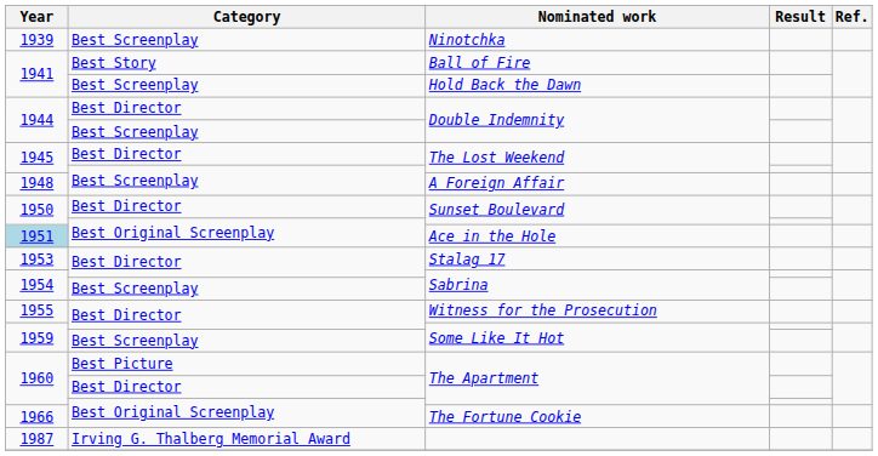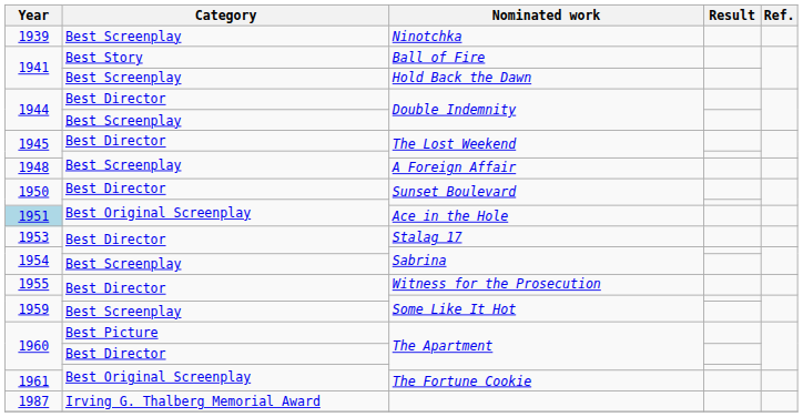 <table class= "wikitable sortable">
 <tr>
 <th scope="col" style="width:4em;">Year</th>
 <th scope="col" style="width:25em;">Category</th>
 <th scope="col" style="width:24em;">Nominated work</th>
 <th scope="col" style="width:4em;">Result</th>
 <th class=unsortable>Ref.</th>
 </tr>
 <tr>
 <td style="text-align:center;"><a href='#'>1939</a></td>
 <td><a href='#'>Best Screenplay</a></td>
 <td><em><a href='#'>Ninotchka</a></em></td>
 <td></td>
 <td style="text-align:center;"></td>
 </tr>
 <tr>
 <td style="text-align:center;", rowspan=2><a href='#'>1941</a></td>
 <td><a href='#'>Best Story</a></td>
 <td><em><a href='#'>Ball of Fire</a></em></td>
 <td></td>
 <td style="text-align:center;" rowspan=2></td>
 </tr>
 <tr>
 <td><a href='#'>Best Screenplay</a></td>
 <td><em><a href='#'>Hold Back the Dawn</a></em></td>
 <td></td>
 </tr>
 <tr>
 <td style="text-align:center;", rowspan=2><a href='#'>1944</a></td>
 <td><a href='#'>Best Director</a></td>
 <td rowspan=2><em><a href='#'>Double Indemnity</a></em></td>
 <td></td>
 <td style="text-align:center;" rowspan=2></td>
 </tr>
 <tr>
 <td><a href='#'>Best Screenplay</a></td>
 <td></td>
 </tr>
 <tr>
 <td style="text-align:center;", rowspan=2><a href='#'>1945</a></td>
 <td><a href='#'>Best Director</a></td>
 <td rowspan=2><em><a href='#'>The Lost Weekend</a></em></td>
 <td></td>
 <td style="text-align:center;" rowspan=2></td>
 </tr>
 <tr>
 <td rowspan=2><a href='#'>Best Screenplay</a></td>
 <td></td>
 </tr>
 <tr>
 <td style="text-align:center;"><a href='#'>1948</a></td>
 <td><em><a href='#'>A Foreign Affair</a></em></td>
 <td></td>
 <td style="text-align:center;"></td>
 </tr>
 <tr>
 <td style="text-align:center;", rowspan=2><a href='#'>1950</a></td>
 <td><a href='#'>Best Director</a></td>
 <td rowspan=2><em><a href='#'>Sunset Boulevard</a></em></td>
 <td></td>
 <td style="text-align:center;" rowspan=2></td>
 </tr>
 <tr>
 <td rowspan=2><a href='#'>Best Original Screenplay</a></td>
 <td></td>
 </tr>
 <tr>
 <td style="background: lightblue; text-align:center;"><a href='#'>1951</a></td>
 <td><em><a href='#'>Ace in the Hole</a></em></td>
 <td></td>
 <td style="text-align:center;"></td>
 </tr>
 <tr>
 <td style="text-align:center;"><a href='#'>1953</a></td>
 <td rowspan=2><a href='#'>Best Director</a></td>
 <td><em><a href='#'>Stalag 17</a></em></td>
 <td></td>
 <td style="text-align:center;"></td>
 </tr>
 <tr>
 <td style="text-align:center;", rowspan=2><a href='#'>1954</a></td>
 <td rowspan=2><em><a href='#'>Sabrina</a></em></td>
 <td></td>
 <td rowspan=2 style="text-align:center;"></td>
 </tr>
 <tr>
 <td><a href='#'>Best Screenplay</a></td>
 <td></td>
 </tr>
 <tr>
 <td style="text-align:center;"><a href='#'>1955</a></td>
 <td rowspan=2><a href='#'>Best Director</a></td>
 <td><em><a href='#'>Witness for the Prosecution</a></em></td>
 <td></td>
 <td style="text-align:center;"></td>
 </tr>
 <tr>
 <td style="text-align:center;", rowspan=2><a href='#'>1959</a></td>
 <td rowspan=2><em><a href='#'>Some Like It Hot</a></em></td>
 <td></td>
 <td rowspan=2 style="text-align:center;"></td>
 </tr>
 <tr>
 <td><a href='#'>Best Screenplay</a></td>
 <td></td>
 </tr>
 <tr>
 <td style="text-align:center;", rowspan=3><a href='#'>1960</a></td>
 <td><a href='#'>Best Picture</a></td>
 <td rowspan=3><em><a href='#'>The Apartment</a></em></td>
 <td></td>
 <td rowspan=3 style="text-align:center;"></td>
 </tr>
 <tr>
 <td><a href='#'>Best Director</a></td>
 <td></td>
 </tr>
 <tr>
 <td rowspan=2><a href='#'>Best Original Screenplay</a></td>
 <td></td>
 </tr>
 <tr>
-<td style="text-align:center;"><a href='#'>1966</a></td>
+<td style="text-align:center;"><a href='#'>1961</a></td>
 <td><em><a href='#'>The Fortune Cookie</a></em></td>
 <td></td>
 <td style="text-align:center;"></td>
 </tr>
 <tr>
 <td style="text-align:center;"><a href='#'>1987</a></td>
 <td><a href='#'>Irving G. Thalberg Memorial Award</a></td>
 <td></td>
 <td></td>
 <td style="text-align:center;"></td>
 </tr>
 <tr>
 </tr>
 </table>
